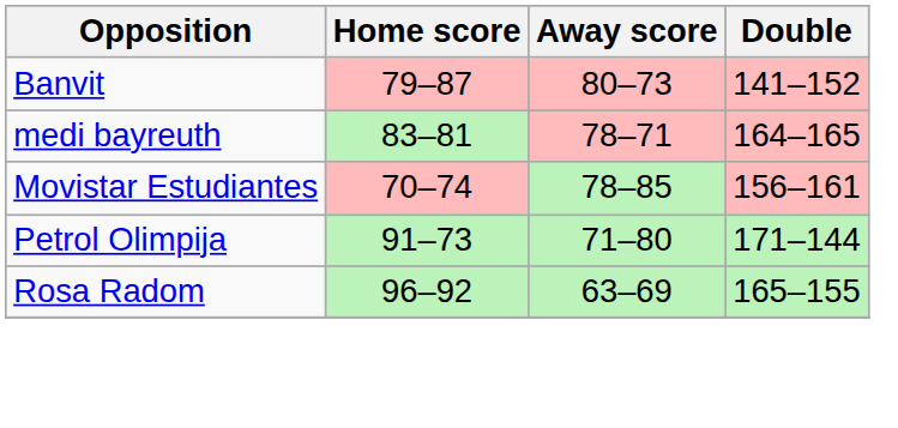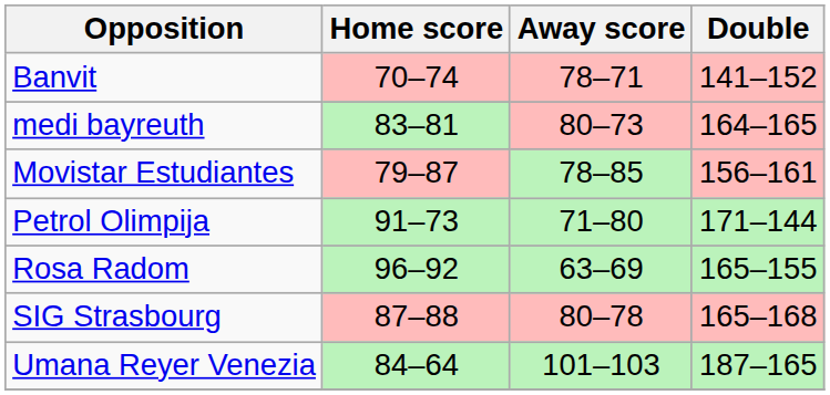 <table class="wikitable" style="text-align: center;">
 <tr>
 <th>Opposition</th>
 <th>Home score</th>
 <th>Away score</th>
 <th>Double</th>
 </tr>
 <tr>
 <td align="left"> <a href='#'>Banvit</a></td>
-<td bgcolor=#FFBBBB>79–87</td>
-<td bgcolor=#FFBBBB>80–73</td>
+<td bgcolor=#FFBBBB>70–74</td>
+<td bgcolor=#FFBBBB>78–71</td>
 <td bgcolor=#FFBBBB>141–152</td>
 </tr>
 <tr>
 <td align="left"> <a href='#'>medi bayreuth</a></td>
 <td bgcolor=#BBF3BB>83–81</td>
-<td bgcolor=#FFBBBB>78–71</td>
+<td bgcolor=#FFBBBB>80–73</td>
 <td bgcolor=#FFBBBB>164–165</td>
 </tr>
 <tr>
 <td align="left"> <a href='#'>Movistar Estudiantes</a></td>
-<td bgcolor=#FFBBBB>70–74</td>
+<td bgcolor=#FFBBBB>79–87</td>
 <td bgcolor=#BBF3BB>78–85</td>
 <td bgcolor=#FFBBBB>156–161</td>
 </tr>
 <tr>
 <td align="left"> <a href='#'>Petrol Olimpija</a></td>
 <td bgcolor=#BBF3BB>91–73</td>
 <td bgcolor=#BBF3BB>71–80</td>
 <td bgcolor=#BBF3BB>171–144</td>
 </tr>
 <tr>
 <td align="left"> <a href='#'>Rosa Radom</a></td>
 <td bgcolor=#BBF3BB>96–92</td>
 <td bgcolor=#BBF3BB>63–69</td>
 <td bgcolor=#BBF3BB>165–155</td>
 </tr>
 <tr>
+<td align="left"> <a href='#'>SIG Strasbourg</a></td>
+<td bgcolor=#FFBBBB>87–88</td>
+<td bgcolor=#FFBBBB>80–78</td>
+<td bgcolor=#FFBBBB>165–168</td>
+</tr>
+<tr>
+<td align="left"> <a href='#'>Umana Reyer Venezia</a></td>
+<td bgcolor=#BBF3BB>84–64</td>
+<td bgcolor=#BBF3BB>101–103</td>
+<td bgcolor=#BBF3BB>187–165</td>
+</tr>
+<tr>
 </tr>
 </table>
